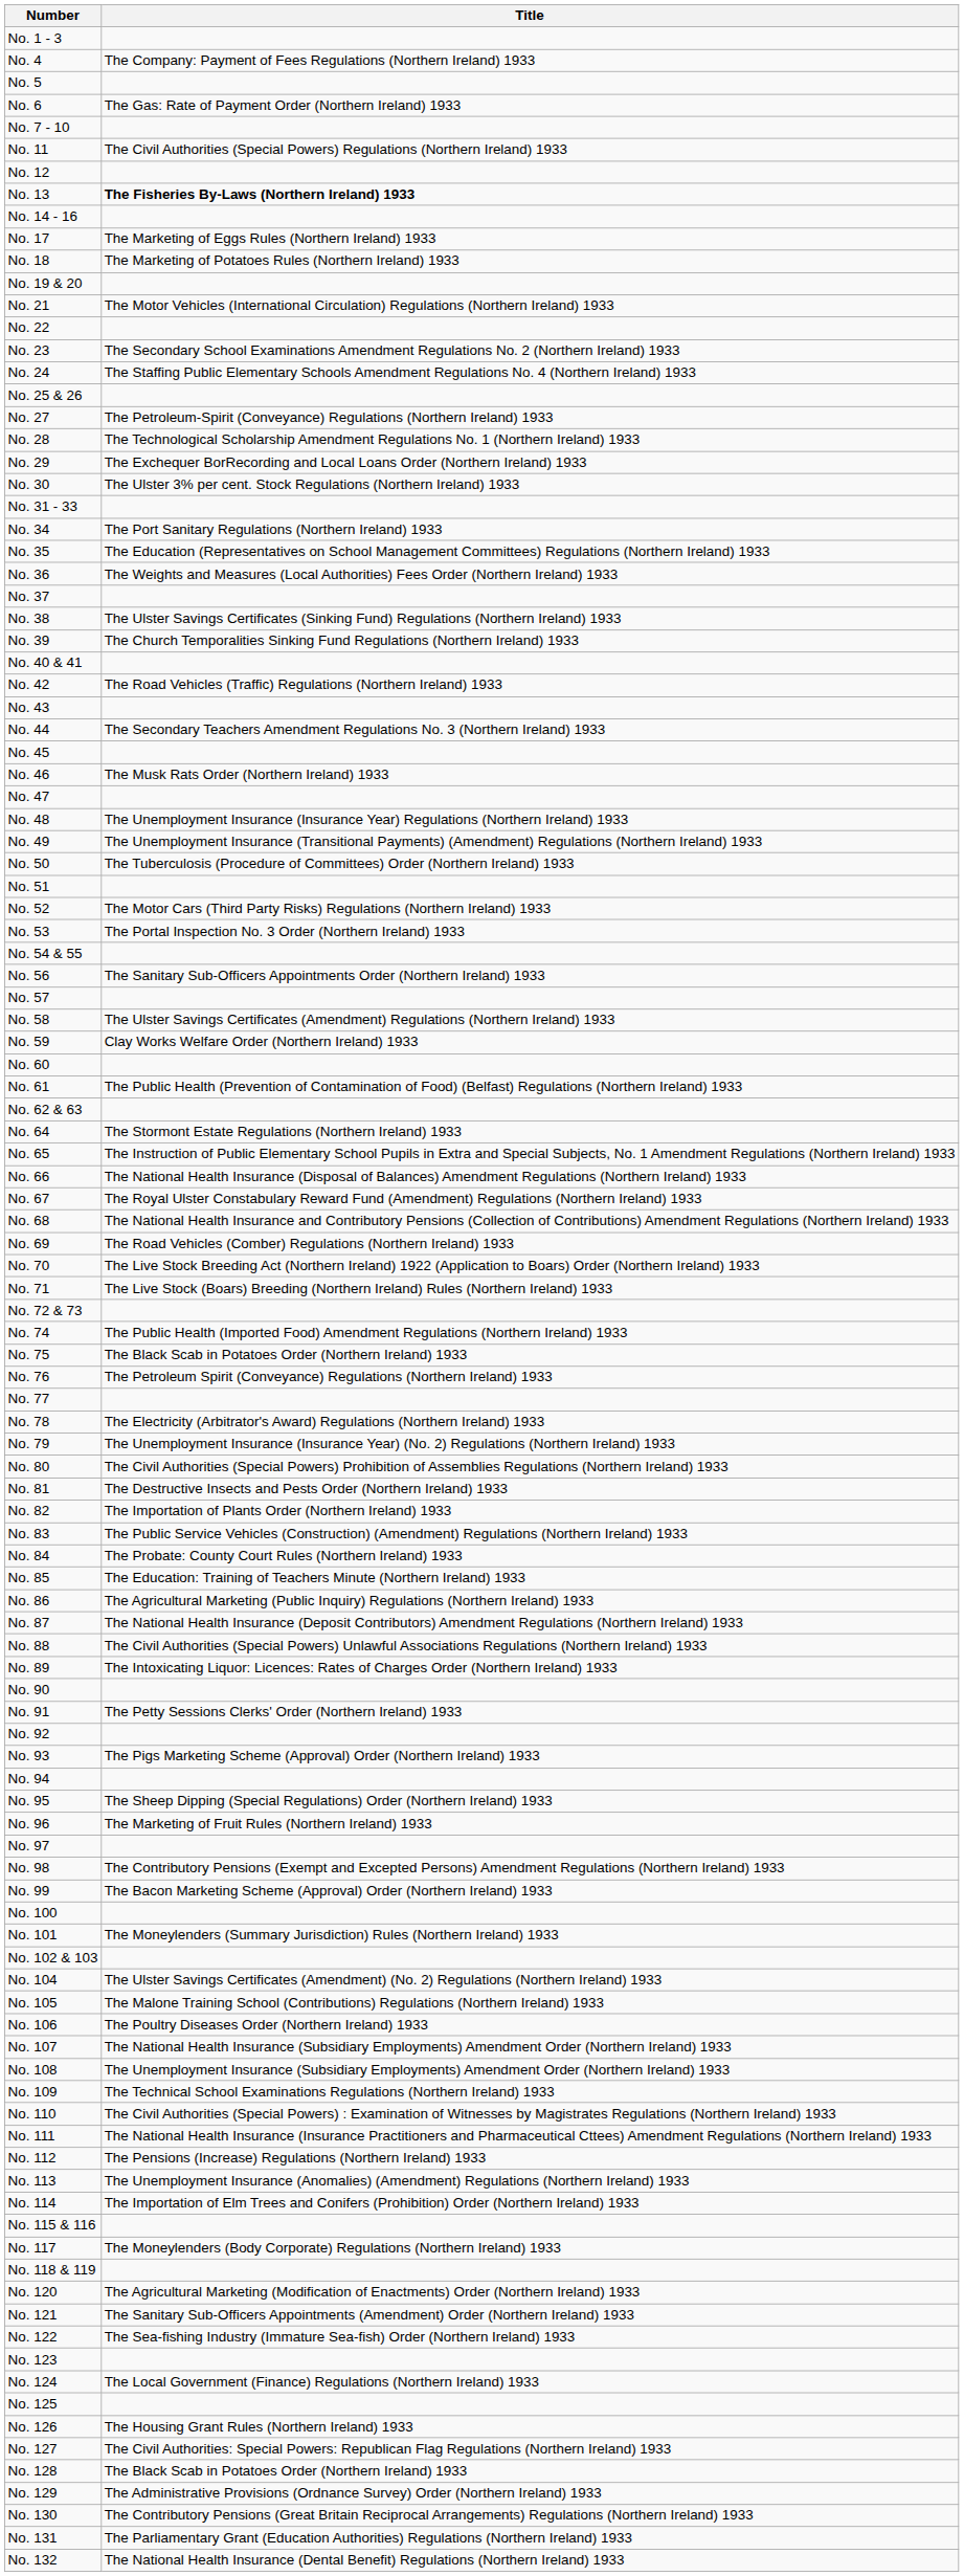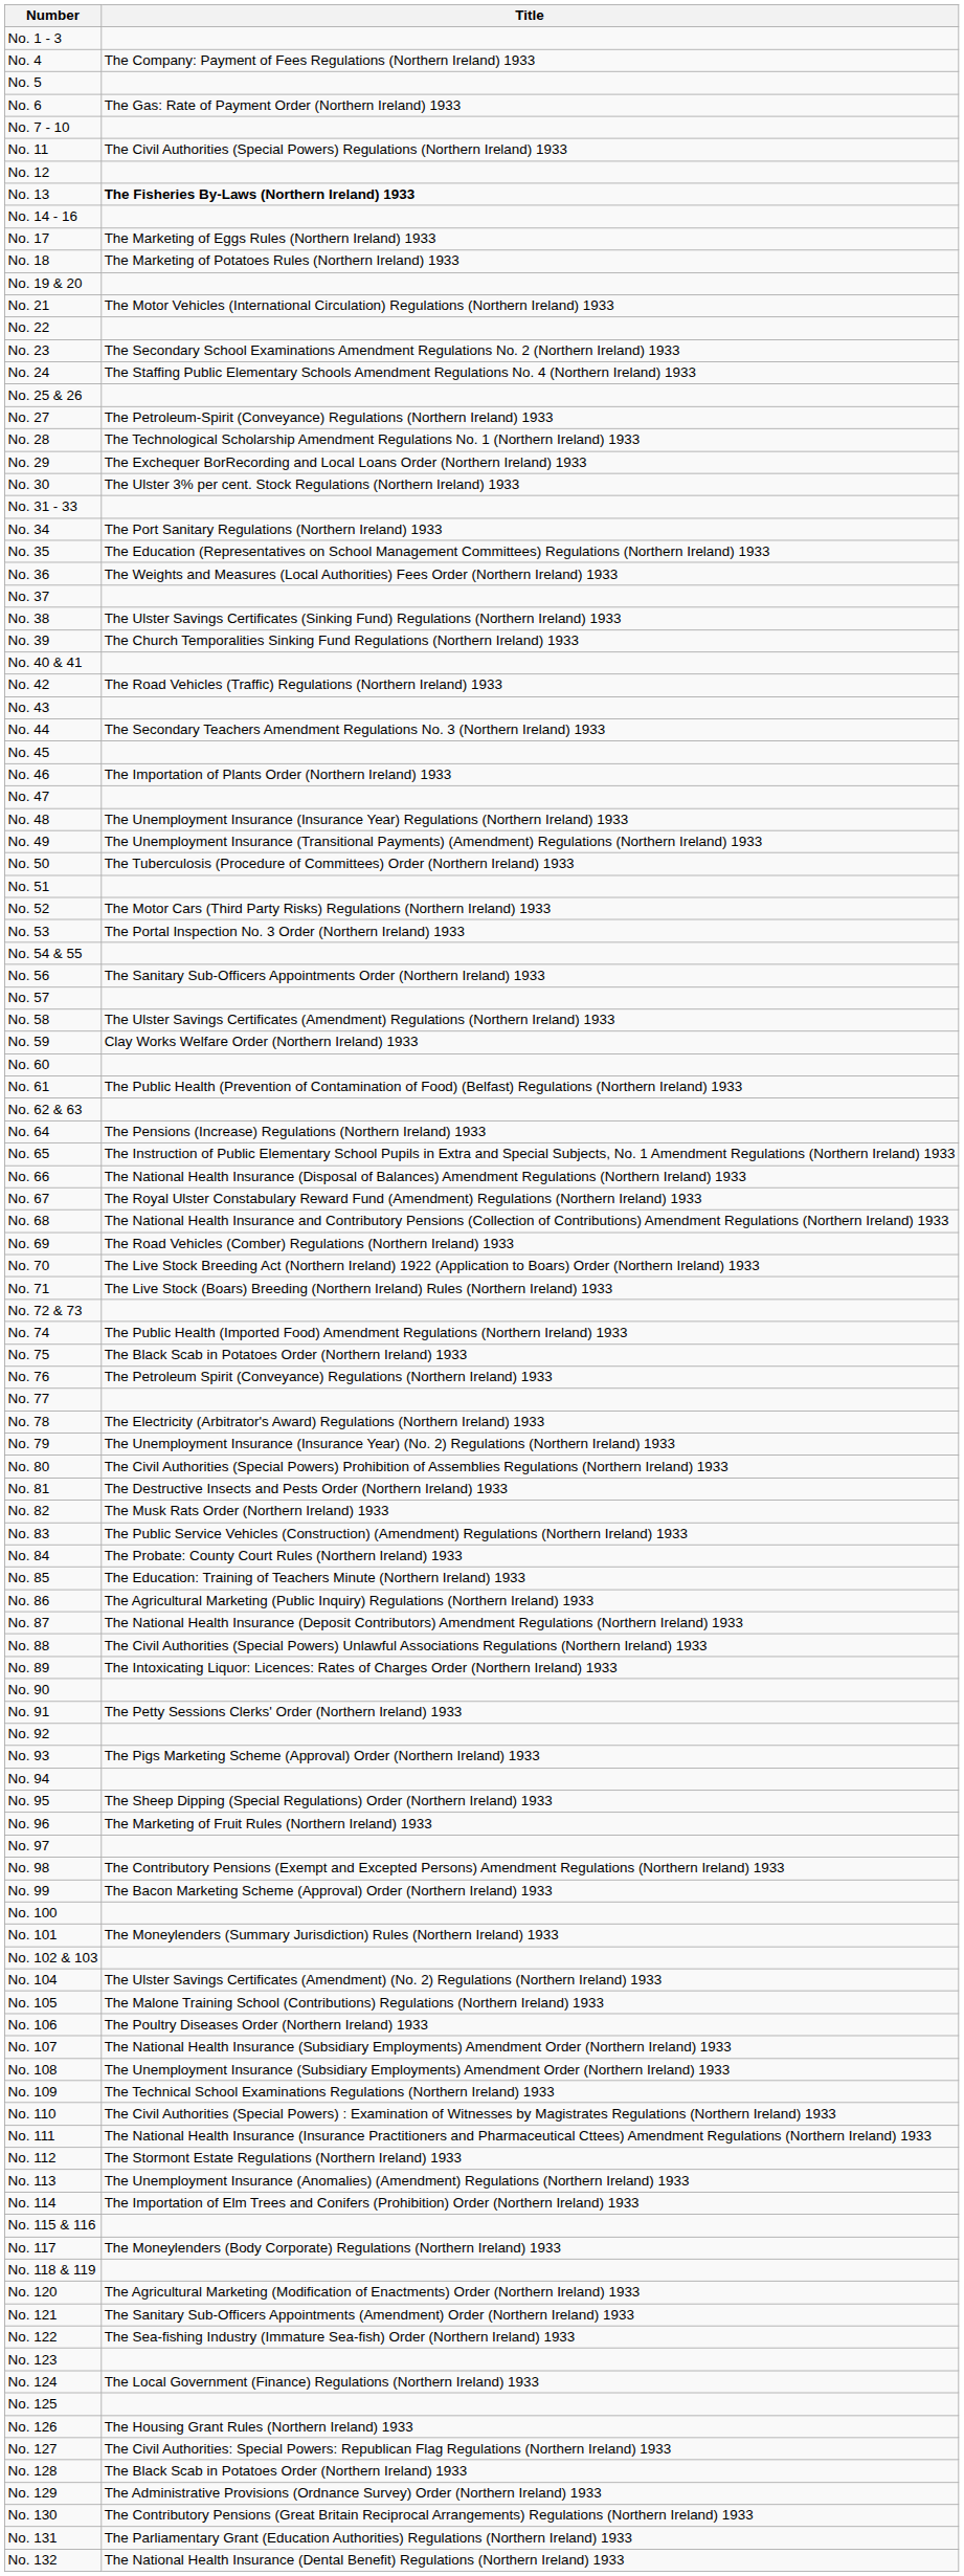 <table class="wikitable collapsible">
 <tr>
 <th>Number</th>
 <th>Title</th>
 </tr>
 <tr>
 <td>No. 1 - 3</td>
 <td></td>
 </tr>
 <tr>
 <td>No. 4</td>
 <td>The Company: Payment of Fees Regulations (Northern Ireland) 1933</td>
 </tr>
 <tr>
 <td>No. 5</td>
 <td></td>
 </tr>
 <tr>
 <td>No. 6</td>
 <td>The Gas: Rate of Payment Order (Northern Ireland) 1933</td>
 </tr>
 <tr>
 <td>No. 7 - 10</td>
 <td></td>
 </tr>
 <tr>
 <td>No. 11</td>
 <td>The Civil Authorities (Special Powers) Regulations (Northern Ireland) 1933</td>
 </tr>
 <tr>
 <td>No. 12</td>
 <td></td>
 </tr>
 <tr>
 <td>No. 13</td>
 <td><strong>The Fisheries By-Laws (Northern Ireland) 1933</strong></td>
 </tr>
 <tr>
 <td>No. 14 - 16</td>
 <td></td>
 </tr>
 <tr>
 <td>No. 17</td>
 <td>The Marketing of Eggs Rules (Northern Ireland) 1933</td>
 </tr>
 <tr>
 <td>No. 18</td>
 <td>The Marketing of Potatoes Rules (Northern Ireland) 1933</td>
 </tr>
 <tr>
 <td>No. 19 & 20</td>
 <td></td>
 </tr>
 <tr>
 <td>No. 21</td>
 <td>The Motor Vehicles (International Circulation) Regulations (Northern Ireland) 1933</td>
 </tr>
 <tr>
 <td>No. 22</td>
 <td></td>
 </tr>
 <tr>
 <td>No. 23</td>
 <td>The Secondary School Examinations Amendment Regulations No. 2 (Northern Ireland) 1933</td>
 </tr>
 <tr>
 <td>No. 24</td>
 <td>The Staffing Public Elementary Schools Amendment Regulations No. 4 (Northern Ireland) 1933</td>
 </tr>
 <tr>
 <td>No. 25 & 26</td>
 <td></td>
 </tr>
 <tr>
 <td>No. 27</td>
 <td>The Petroleum-Spirit (Conveyance) Regulations (Northern Ireland) 1933</td>
 </tr>
 <tr>
 <td>No. 28</td>
 <td>The Technological Scholarship Amendment Regulations No. 1 (Northern Ireland) 1933</td>
 </tr>
 <tr>
 <td>No. 29</td>
 <td>The Exchequer BorRecording and Local Loans Order (Northern Ireland) 1933</td>
 </tr>
 <tr>
 <td>No. 30</td>
 <td>The Ulster 3% per cent. Stock Regulations (Northern Ireland) 1933</td>
 </tr>
 <tr>
 <td>No. 31 - 33</td>
 <td></td>
 </tr>
 <tr>
 <td>No. 34</td>
 <td>The Port Sanitary Regulations (Northern Ireland) 1933</td>
 </tr>
 <tr>
 <td>No. 35</td>
 <td>The Education (Representatives on School Management Committees) Regulations (Northern Ireland) 1933</td>
 </tr>
 <tr>
 <td>No. 36</td>
 <td>The Weights and Measures (Local Authorities) Fees Order (Northern Ireland) 1933</td>
 </tr>
 <tr>
 <td>No. 37</td>
 <td></td>
 </tr>
 <tr>
 <td>No. 38</td>
 <td>The Ulster Savings Certificates (Sinking Fund) Regulations (Northern Ireland) 1933</td>
 </tr>
 <tr>
 <td>No. 39</td>
 <td>The Church Temporalities Sinking Fund Regulations (Northern Ireland) 1933</td>
 </tr>
 <tr>
 <td>No. 40 & 41</td>
 <td></td>
 </tr>
 <tr>
 <td>No. 42</td>
 <td>The Road Vehicles (Traffic) Regulations (Northern Ireland) 1933</td>
 </tr>
 <tr>
 <td>No. 43</td>
 <td></td>
 </tr>
 <tr>
 <td>No. 44</td>
 <td>The Secondary Teachers Amendment Regulations No. 3 (Northern Ireland) 1933</td>
 </tr>
 <tr>
 <td>No. 45</td>
 <td></td>
 </tr>
 <tr>
 <td>No. 46</td>
-<td>The Musk Rats Order (Northern Ireland) 1933</td>
+<td>The Importation of Plants Order (Northern Ireland) 1933</td>
 </tr>
 <tr>
 <td>No. 47</td>
 <td></td>
 </tr>
 <tr>
 <td>No. 48</td>
 <td>The Unemployment Insurance (Insurance Year) Regulations (Northern Ireland) 1933</td>
 </tr>
 <tr>
 <td>No. 49</td>
 <td>The Unemployment Insurance (Transitional Payments) (Amendment) Regulations (Northern Ireland) 1933</td>
 </tr>
 <tr>
 <td>No. 50</td>
 <td>The Tuberculosis (Procedure of Committees) Order (Northern Ireland) 1933</td>
 </tr>
 <tr>
 <td>No. 51</td>
 <td></td>
 </tr>
 <tr>
 <td>No. 52</td>
 <td>The Motor Cars (Third Party Risks) Regulations (Northern Ireland) 1933</td>
 </tr>
 <tr>
 <td>No. 53</td>
 <td>The Portal Inspection No. 3 Order (Northern Ireland) 1933</td>
 </tr>
 <tr>
 <td>No. 54 & 55</td>
 <td></td>
 </tr>
 <tr>
 <td>No. 56</td>
 <td>The Sanitary Sub-Officers Appointments Order (Northern Ireland) 1933</td>
 </tr>
 <tr>
 <td>No. 57</td>
 <td></td>
 </tr>
 <tr>
 <td>No. 58</td>
 <td>The Ulster Savings Certificates (Amendment) Regulations (Northern Ireland) 1933</td>
 </tr>
 <tr>
 <td>No. 59</td>
 <td>Clay Works Welfare Order (Northern Ireland) 1933</td>
 </tr>
 <tr>
 <td>No. 60</td>
 <td></td>
 </tr>
 <tr>
 <td>No. 61</td>
 <td>The Public Health (Prevention of Contamination of Food) (Belfast) Regulations (Northern Ireland) 1933</td>
 </tr>
 <tr>
 <td>No. 62 & 63</td>
 <td></td>
 </tr>
 <tr>
 <td>No. 64</td>
-<td>The Stormont Estate Regulations (Northern Ireland) 1933</td>
+<td>The Pensions (Increase) Regulations (Northern Ireland) 1933</td>
 </tr>
 <tr>
 <td>No. 65</td>
 <td>The Instruction of Public Elementary School Pupils in Extra and Special Subjects, No. 1 Amendment Regulations (Northern Ireland) 1933</td>
 </tr>
 <tr>
 <td>No. 66</td>
 <td>The National Health Insurance (Disposal of Balances) Amendment Regulations (Northern Ireland) 1933</td>
 </tr>
 <tr>
 <td>No. 67</td>
 <td>The Royal Ulster Constabulary Reward Fund (Amendment) Regulations (Northern Ireland) 1933</td>
 </tr>
 <tr>
 <td>No. 68</td>
 <td>The National Health Insurance and Contributory Pensions (Collection of Contributions) Amendment Regulations (Northern Ireland) 1933</td>
 </tr>
 <tr>
 <td>No. 69</td>
 <td>The Road Vehicles (Comber) Regulations (Northern Ireland) 1933</td>
 </tr>
 <tr>
 <td>No. 70</td>
 <td>The Live Stock Breeding Act (Northern Ireland) 1922 (Application to Boars) Order (Northern Ireland) 1933</td>
 </tr>
 <tr>
 <td>No. 71</td>
 <td>The Live Stock (Boars) Breeding (Northern Ireland) Rules (Northern Ireland) 1933</td>
 </tr>
 <tr>
 <td>No. 72 & 73</td>
 <td></td>
 </tr>
 <tr>
 <td>No. 74</td>
 <td>The Public Health (Imported Food) Amendment Regulations (Northern Ireland) 1933</td>
 </tr>
 <tr>
 <td>No. 75</td>
 <td>The Black Scab in Potatoes Order (Northern Ireland) 1933</td>
 </tr>
 <tr>
 <td>No. 76</td>
 <td>The Petroleum Spirit (Conveyance) Regulations (Northern Ireland) 1933</td>
 </tr>
 <tr>
 <td>No. 77</td>
 <td></td>
 </tr>
 <tr>
 <td>No. 78</td>
 <td>The Electricity (Arbitrator's Award) Regulations (Northern Ireland) 1933</td>
 </tr>
 <tr>
 <td>No. 79</td>
 <td>The Unemployment Insurance (Insurance Year) (No. 2) Regulations (Northern Ireland) 1933</td>
 </tr>
 <tr>
 <td>No. 80</td>
 <td>The Civil Authorities (Special Powers) Prohibition of Assemblies Regulations (Northern Ireland) 1933</td>
 </tr>
 <tr>
 <td>No. 81</td>
 <td>The Destructive Insects and Pests Order (Northern Ireland) 1933</td>
 </tr>
 <tr>
 <td>No. 82</td>
-<td>The Importation of Plants Order (Northern Ireland) 1933</td>
+<td>The Musk Rats Order (Northern Ireland) 1933</td>
 </tr>
 <tr>
 <td>No. 83</td>
 <td>The Public Service Vehicles (Construction) (Amendment) Regulations (Northern Ireland) 1933</td>
 </tr>
 <tr>
 <td>No. 84</td>
 <td>The Probate: County Court Rules (Northern Ireland) 1933</td>
 </tr>
 <tr>
 <td>No. 85</td>
 <td>The Education: Training of Teachers Minute (Northern Ireland) 1933</td>
 </tr>
 <tr>
 <td>No. 86</td>
 <td>The Agricultural Marketing (Public Inquiry) Regulations (Northern Ireland) 1933</td>
 </tr>
 <tr>
 <td>No. 87</td>
 <td>The National Health Insurance (Deposit Contributors) Amendment Regulations (Northern Ireland) 1933</td>
 </tr>
 <tr>
 <td>No. 88</td>
 <td>The Civil Authorities (Special Powers) Unlawful Associations Regulations (Northern Ireland) 1933</td>
 </tr>
 <tr>
 <td>No. 89</td>
 <td>The Intoxicating Liquor: Licences: Rates of Charges Order (Northern Ireland) 1933</td>
 </tr>
 <tr>
 <td>No. 90</td>
 <td></td>
 </tr>
 <tr>
 <td>No. 91</td>
 <td>The Petty Sessions Clerks' Order (Northern Ireland) 1933</td>
 </tr>
 <tr>
 <td>No. 92</td>
 <td></td>
 </tr>
 <tr>
 <td>No. 93</td>
 <td>The Pigs Marketing Scheme (Approval) Order (Northern Ireland) 1933</td>
 </tr>
 <tr>
 <td>No. 94</td>
 <td></td>
 </tr>
 <tr>
 <td>No. 95</td>
 <td>The Sheep Dipping (Special Regulations) Order (Northern Ireland) 1933</td>
 </tr>
 <tr>
 <td>No. 96</td>
 <td>The Marketing of Fruit Rules (Northern Ireland) 1933</td>
 </tr>
 <tr>
 <td>No. 97</td>
 <td></td>
 </tr>
 <tr>
 <td>No. 98</td>
 <td>The Contributory Pensions (Exempt and Excepted Persons) Amendment Regulations (Northern Ireland) 1933</td>
 </tr>
 <tr>
 <td>No. 99</td>
 <td>The Bacon Marketing Scheme (Approval) Order (Northern Ireland) 1933</td>
 </tr>
 <tr>
 <td>No. 100</td>
 <td></td>
 </tr>
 <tr>
 <td>No. 101</td>
 <td>The Moneylenders (Summary Jurisdiction) Rules (Northern Ireland) 1933</td>
 </tr>
 <tr>
 <td>No. 102 & 103</td>
 <td></td>
 </tr>
 <tr>
 <td>No. 104</td>
 <td>The Ulster Savings Certificates (Amendment) (No. 2) Regulations (Northern Ireland) 1933</td>
 </tr>
 <tr>
 <td>No. 105</td>
 <td>The Malone Training School (Contributions) Regulations (Northern Ireland) 1933</td>
 </tr>
 <tr>
 <td>No. 106</td>
 <td>The Poultry Diseases Order (Northern Ireland) 1933</td>
 </tr>
 <tr>
 <td>No. 107</td>
 <td>The National Health Insurance (Subsidiary Employments) Amendment Order (Northern Ireland) 1933</td>
 </tr>
 <tr>
 <td>No. 108</td>
 <td>The Unemployment Insurance (Subsidiary Employments) Amendment Order (Northern Ireland) 1933</td>
 </tr>
 <tr>
 <td>No. 109</td>
 <td>The Technical School Examinations Regulations (Northern Ireland) 1933</td>
 </tr>
 <tr>
 <td>No. 110</td>
 <td>The Civil Authorities (Special Powers) : Examination of Witnesses by Magistrates Regulations (Northern Ireland) 1933</td>
 </tr>
 <tr>
 <td>No. 111</td>
 <td>The National Health Insurance (Insurance Practitioners and Pharmaceutical Cttees) Amendment Regulations (Northern Ireland) 1933</td>
 </tr>
 <tr>
 <td>No. 112</td>
-<td>The Pensions (Increase) Regulations (Northern Ireland) 1933</td>
+<td>The Stormont Estate Regulations (Northern Ireland) 1933</td>
 </tr>
 <tr>
 <td>No. 113</td>
 <td>The Unemployment Insurance (Anomalies) (Amendment) Regulations (Northern Ireland) 1933</td>
 </tr>
 <tr>
 <td>No. 114</td>
 <td>The Importation of Elm Trees and Conifers (Prohibition) Order (Northern Ireland) 1933</td>
 </tr>
 <tr>
 <td>No. 115 & 116</td>
 <td></td>
 </tr>
 <tr>
 <td>No. 117</td>
 <td>The Moneylenders (Body Corporate) Regulations (Northern Ireland) 1933</td>
 </tr>
 <tr>
 <td>No. 118 & 119</td>
 <td></td>
 </tr>
 <tr>
 <td>No. 120</td>
 <td>The Agricultural Marketing (Modification of Enactments) Order (Northern Ireland) 1933</td>
 </tr>
 <tr>
 <td>No. 121</td>
 <td>The Sanitary Sub-Officers Appointments (Amendment) Order (Northern Ireland) 1933</td>
 </tr>
 <tr>
 <td>No. 122</td>
 <td>The Sea-fishing Industry (Immature Sea-fish) Order (Northern Ireland) 1933</td>
 </tr>
 <tr>
 <td>No. 123</td>
 <td></td>
 </tr>
 <tr>
 <td>No. 124</td>
 <td>The Local Government (Finance) Regulations (Northern Ireland) 1933</td>
 </tr>
 <tr>
 <td>No. 125</td>
 <td></td>
 </tr>
 <tr>
 <td>No. 126</td>
 <td>The Housing Grant Rules (Northern Ireland) 1933</td>
 </tr>
 <tr>
 <td>No. 127</td>
 <td>The Civil Authorities: Special Powers: Republican Flag Regulations (Northern Ireland) 1933</td>
 </tr>
 <tr>
 <td>No. 128</td>
 <td>The Black Scab in Potatoes Order (Northern Ireland) 1933</td>
 </tr>
 <tr>
 <td>No. 129</td>
 <td>The Administrative Provisions (Ordnance Survey) Order (Northern Ireland) 1933</td>
 </tr>
 <tr>
 <td>No. 130</td>
 <td>The Contributory Pensions (Great Britain Reciprocal Arrangements) Regulations (Northern Ireland) 1933</td>
 </tr>
 <tr>
 <td>No. 131</td>
 <td>The Parliamentary Grant (Education Authorities) Regulations (Northern Ireland) 1933</td>
 </tr>
 <tr>
 <td>No. 132</td>
 <td>The National Health Insurance (Dental Benefit) Regulations (Northern Ireland) 1933</td>
 </tr>
 </table>
